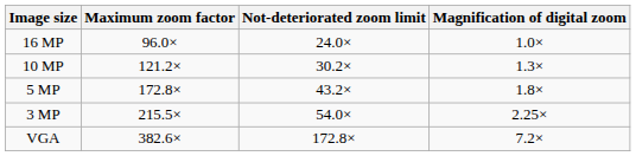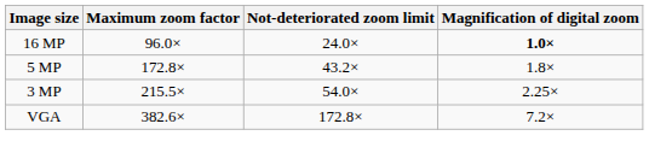 <table class="wikitable" align="center" style="text-align: center">
 <tr>
 <th>Image size</th>
 <th>Maximum zoom factor</th>
 <th>Not-deteriorated zoom limit</th>
 <th>Magnification of digital zoom</th>
 </tr>
 <tr>
 <td>16 MP</td>
 <td>96.0×</td>
 <td>24.0×</td>
-<td>1.0×</td>
-</tr>
-<tr>
-<td>10 MP</td>
-<td>121.2×</td>
-<td>30.2×</td>
-<td>1.3×</td>
+<td><strong>1.0×</strong></td>
 </tr>
 <tr>
 <td>5 MP</td>
 <td>172.8×</td>
 <td>43.2×</td>
 <td>1.8×</td>
 </tr>
 <tr>
 <td>3 MP</td>
 <td>215.5×</td>
 <td>54.0×</td>
 <td>2.25×</td>
 </tr>
 <tr>
 <td>VGA</td>
 <td>382.6×</td>
 <td>172.8×</td>
 <td>7.2×</td>
 </tr>
 </table>
